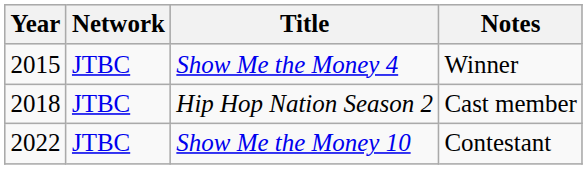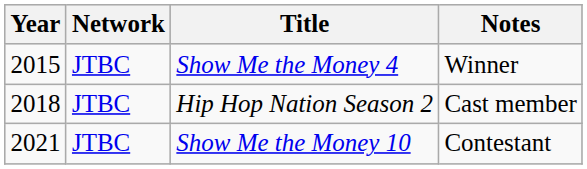 <table class="wikitable">
 <tr>
 <th>Year</th>
 <th>Network</th>
 <th>Title</th>
 <th>Notes</th>
 </tr>
 <tr>
 <td>2015</td>
 <td><a href='#'>JTBC</a></td>
 <td><em><a href='#'>Show Me the Money 4</a></em></td>
 <td>Winner</td>
 </tr>
 <tr>
 <td>2018</td>
 <td><a href='#'>JTBC</a></td>
 <td><em>Hip Hop Nation Season 2</em></td>
 <td>Cast member</td>
 </tr>
 <tr>
-<td>2022</td>
+<td>2021</td>
 <td><a href='#'>JTBC</a></td>
 <td><em><a href='#'>Show Me the Money 10</a></em></td>
 <td>Contestant</td>
 </tr>
 </table>
